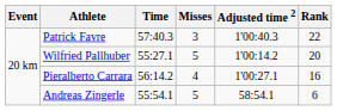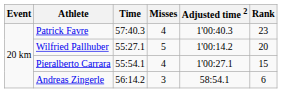 <table class="wikitable" style="font-size:90%">
 <tr>
 <th>Event</th>
 <th>Athlete</th>
 <th>Time</th>
 <th>Misses</th>
 <th>Adjusted time <sup>2</sup></th>
 <th>Rank</th>
 </tr>
 <tr>
 <td rowspan="4">20 km</td>
 <td><a href='#'>Patrick Favre</a></td>
 <td align="center">57:40.3</td>
-<td align="center">3</td>
+<td align="center">4</td>
 <td align="center">1'00:40.3</td>
-<td align="center">22</td>
+<td align="center">23</td>
 </tr>
 <tr>
 <td><a href='#'>Wilfried Pallhuber</a></td>
 <td align="center">55:27.1</td>
 <td align="center">5</td>
 <td align="center">1'00:14.2</td>
 <td align="center">20</td>
 </tr>
 <tr>
 <td><a href='#'>Pieralberto Carrara</a></td>
-<td align="center">56:14.2</td>
+<td align="center">55:54.1</td>
 <td align="center">4</td>
 <td align="center">1'00:27.1</td>
-<td align="center">16</td>
+<td align="center">15</td>
 </tr>
 <tr>
 <td><a href='#'>Andreas Zingerle</a></td>
-<td align="center">55:54.1</td>
-<td align="center">5</td>
+<td align="center">56:14.2</td>
+<td align="center">3</td>
 <td align="center">58:54.1</td>
 <td align="center">6</td>
 </tr>
 </table>
